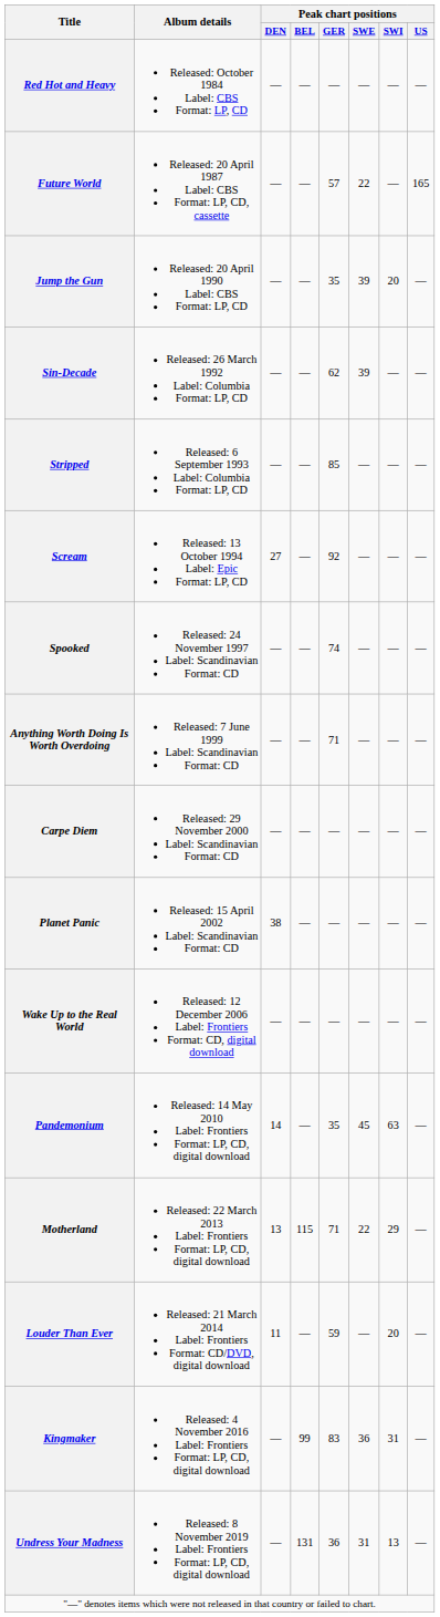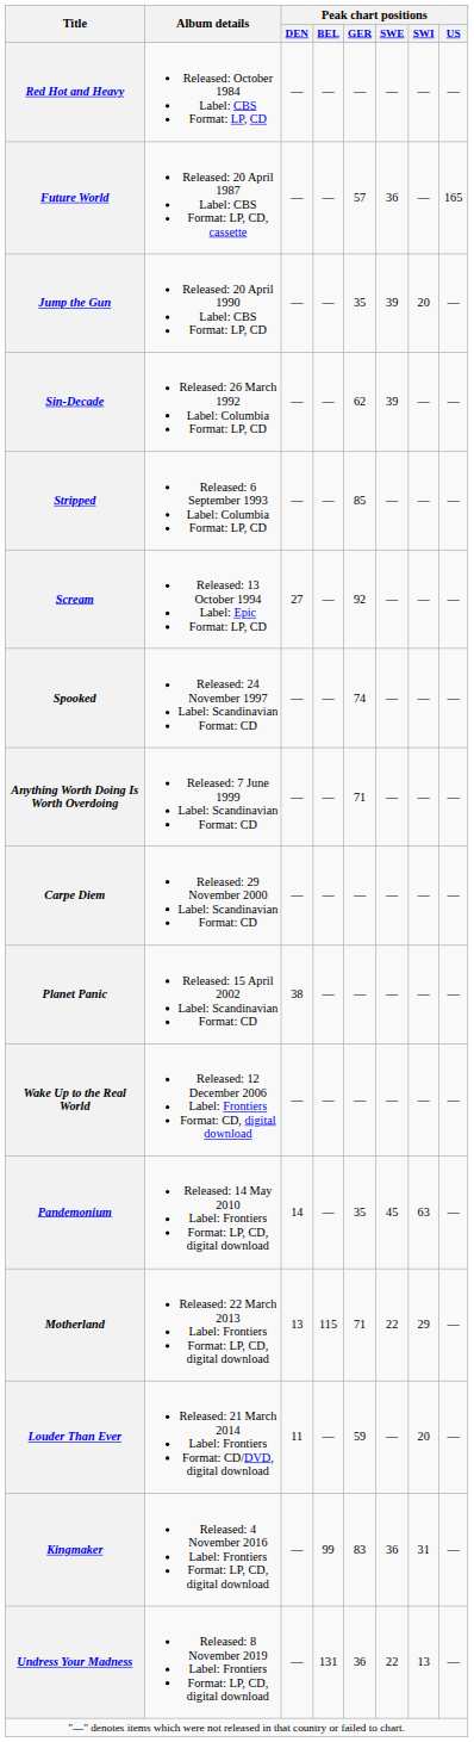 <table class="wikitable plainrowheaders" style="text-align:center;">
 <tr>
 <th scope="col" rowspan="2" style="width:20em;">Title</th>
 <th scope="col" rowspan="2" style="width:16em;">Album details</th>
 <th scope="col" colspan="6">Peak chart positions</th>
 </tr>
 <tr>
 <th scope="col" style="width:3em;font-size:90%;"><a href='#'>DEN</a><br></th>
 <th scope="col" style="width:3em;font-size:90%;"><a href='#'>BEL</a><br></th>
 <th scope="col" style="width:3em;font-size:90%;"><a href='#'>GER</a><br></th>
 <th scope="col" style="width:3em;font-size:90%;"><a href='#'>SWE</a><br></th>
 <th scope="col" style="width:3em;font-size:90%;"><a href='#'>SWI</a><br></th>
 <th scope="col" style="width:3em;font-size:90%;"><a href='#'>US</a><br></th>
 </tr>
 <tr>
 <th scope="row"><em><a href='#'>Red Hot and Heavy</a></em></th>
 <td><br><ul><li>Released: October 1984</li><li>Label: <a href='#'>CBS</a></li><li>Format: <a href='#'>LP</a>, <a href='#'>CD</a></li></ul></td>
 <td>—</td>
 <td>—</td>
 <td>—</td>
 <td>—</td>
 <td>—</td>
 <td>—</td>
 </tr>
 <tr>
 <th scope="row"><em><a href='#'>Future World</a></em></th>
 <td><br><ul><li>Released: 20 April 1987</li><li>Label: CBS</li><li>Format: LP, CD, <a href='#'>cassette</a></li></ul></td>
 <td>—</td>
 <td>—</td>
 <td>57</td>
-<td>22</td>
+<td>36</td>
 <td>—</td>
 <td>165</td>
 </tr>
 <tr>
 <th scope="row"><em><a href='#'>Jump the Gun</a></em></th>
 <td><br><ul><li>Released: 20 April 1990</li><li>Label: CBS</li><li>Format: LP, CD</li></ul></td>
 <td>—</td>
 <td>—</td>
 <td>35</td>
 <td>39</td>
 <td>20</td>
 <td>—</td>
 </tr>
 <tr>
 <th scope="row"><em><a href='#'>Sin-Decade</a></em></th>
 <td><br><ul><li>Released: 26 March 1992</li><li>Label: Columbia</li><li>Format: LP, CD</li></ul></td>
 <td>—</td>
 <td>—</td>
 <td>62</td>
 <td>39</td>
 <td>—</td>
 <td>—</td>
 </tr>
 <tr>
 <th scope="row"><em><a href='#'>Stripped</a></em></th>
 <td><br><ul><li>Released: 6 September 1993</li><li>Label: Columbia</li><li>Format: LP, CD</li></ul></td>
 <td>—</td>
 <td>—</td>
 <td>85</td>
 <td>—</td>
 <td>—</td>
 <td>—</td>
 </tr>
 <tr>
 <th scope="row"><em><a href='#'>Scream</a></em></th>
 <td><br><ul><li>Released: 13 October 1994</li><li>Label: <a href='#'>Epic</a></li><li>Format: LP, CD</li></ul></td>
 <td>27</td>
 <td>—</td>
 <td>92</td>
 <td>—</td>
 <td>—</td>
 <td>—</td>
 </tr>
 <tr>
 <th scope="row"><em>Spooked</em></th>
 <td><br><ul><li>Released: 24 November 1997</li><li>Label: Scandinavian</li><li>Format: CD</li></ul></td>
 <td>—</td>
 <td>—</td>
 <td>74</td>
 <td>—</td>
 <td>—</td>
 <td>—</td>
 </tr>
 <tr>
 <th scope="row"><em>Anything Worth Doing Is Worth Overdoing</em></th>
 <td><br><ul><li>Released: 7 June 1999</li><li>Label: Scandinavian</li><li>Format: CD</li></ul></td>
 <td>—</td>
 <td>—</td>
 <td>71</td>
 <td>—</td>
 <td>—</td>
 <td>—</td>
 </tr>
 <tr>
 <th scope="row"><em>Carpe Diem</em></th>
 <td><br><ul><li>Released: 29 November 2000</li><li>Label: Scandinavian</li><li>Format: CD</li></ul></td>
 <td>—</td>
 <td>—</td>
 <td>—</td>
 <td>—</td>
 <td>—</td>
 <td>—</td>
 </tr>
 <tr>
 <th scope="row"><em>Planet Panic</em></th>
 <td><br><ul><li>Released: 15 April 2002</li><li>Label: Scandinavian</li><li>Format: CD</li></ul></td>
 <td>38</td>
 <td>—</td>
 <td>—</td>
 <td>—</td>
 <td>—</td>
 <td>—</td>
 </tr>
 <tr>
 <th scope="row"><em>Wake Up to the Real World</em></th>
 <td><br><ul><li>Released: 12 December 2006</li><li>Label: <a href='#'>Frontiers</a></li><li>Format: CD, <a href='#'>digital download</a></li></ul></td>
 <td>—</td>
 <td>—</td>
 <td>—</td>
 <td>—</td>
 <td>—</td>
 <td>—</td>
 </tr>
 <tr>
 <th scope="row"><em><a href='#'>Pandemonium</a></em></th>
 <td><br><ul><li>Released: 14 May 2010</li><li>Label: Frontiers</li><li>Format: LP, CD, digital download</li></ul></td>
 <td>14</td>
 <td>—</td>
 <td>35</td>
 <td>45</td>
 <td>63</td>
 <td>—</td>
 </tr>
 <tr>
 <th scope="row"><em>Motherland</em></th>
 <td><br><ul><li>Released: 22 March 2013</li><li>Label: Frontiers</li><li>Format: LP, CD, digital download</li></ul></td>
 <td>13</td>
 <td>115</td>
 <td>71</td>
 <td>22</td>
 <td>29</td>
 <td>—</td>
 </tr>
 <tr>
 <th scope="row"><em><a href='#'>Louder Than Ever</a></em></th>
 <td><br><ul><li>Released: 21 March 2014</li><li>Label: Frontiers</li><li>Format: CD/<a href='#'>DVD</a>, digital download</li></ul></td>
 <td>11</td>
 <td>—</td>
 <td>59</td>
 <td>—</td>
 <td>20</td>
 <td>—</td>
 </tr>
 <tr>
 <th scope="row"><em><a href='#'>Kingmaker</a></em></th>
 <td><br><ul><li>Released: 4 November 2016</li><li>Label: Frontiers</li><li>Format: LP, CD, digital download</li></ul></td>
 <td>—</td>
 <td>99</td>
 <td>83</td>
 <td>36</td>
 <td>31</td>
 <td>—</td>
 </tr>
 <tr>
 <th scope="row"><em><a href='#'>Undress Your Madness</a></em></th>
 <td><br><ul><li>Released: 8 November 2019</li><li>Label: Frontiers</li><li>Format: LP, CD, digital download</li></ul></td>
 <td>—</td>
 <td>131</td>
 <td>36</td>
-<td>31</td>
+<td>22</td>
 <td>13</td>
 <td>—</td>
 </tr>
 <tr>
 <td colspan="8" align="center" style="font-size:90%;">"—" denotes items which were not released in that country or failed to chart.</td>
 </tr>
 </table>
